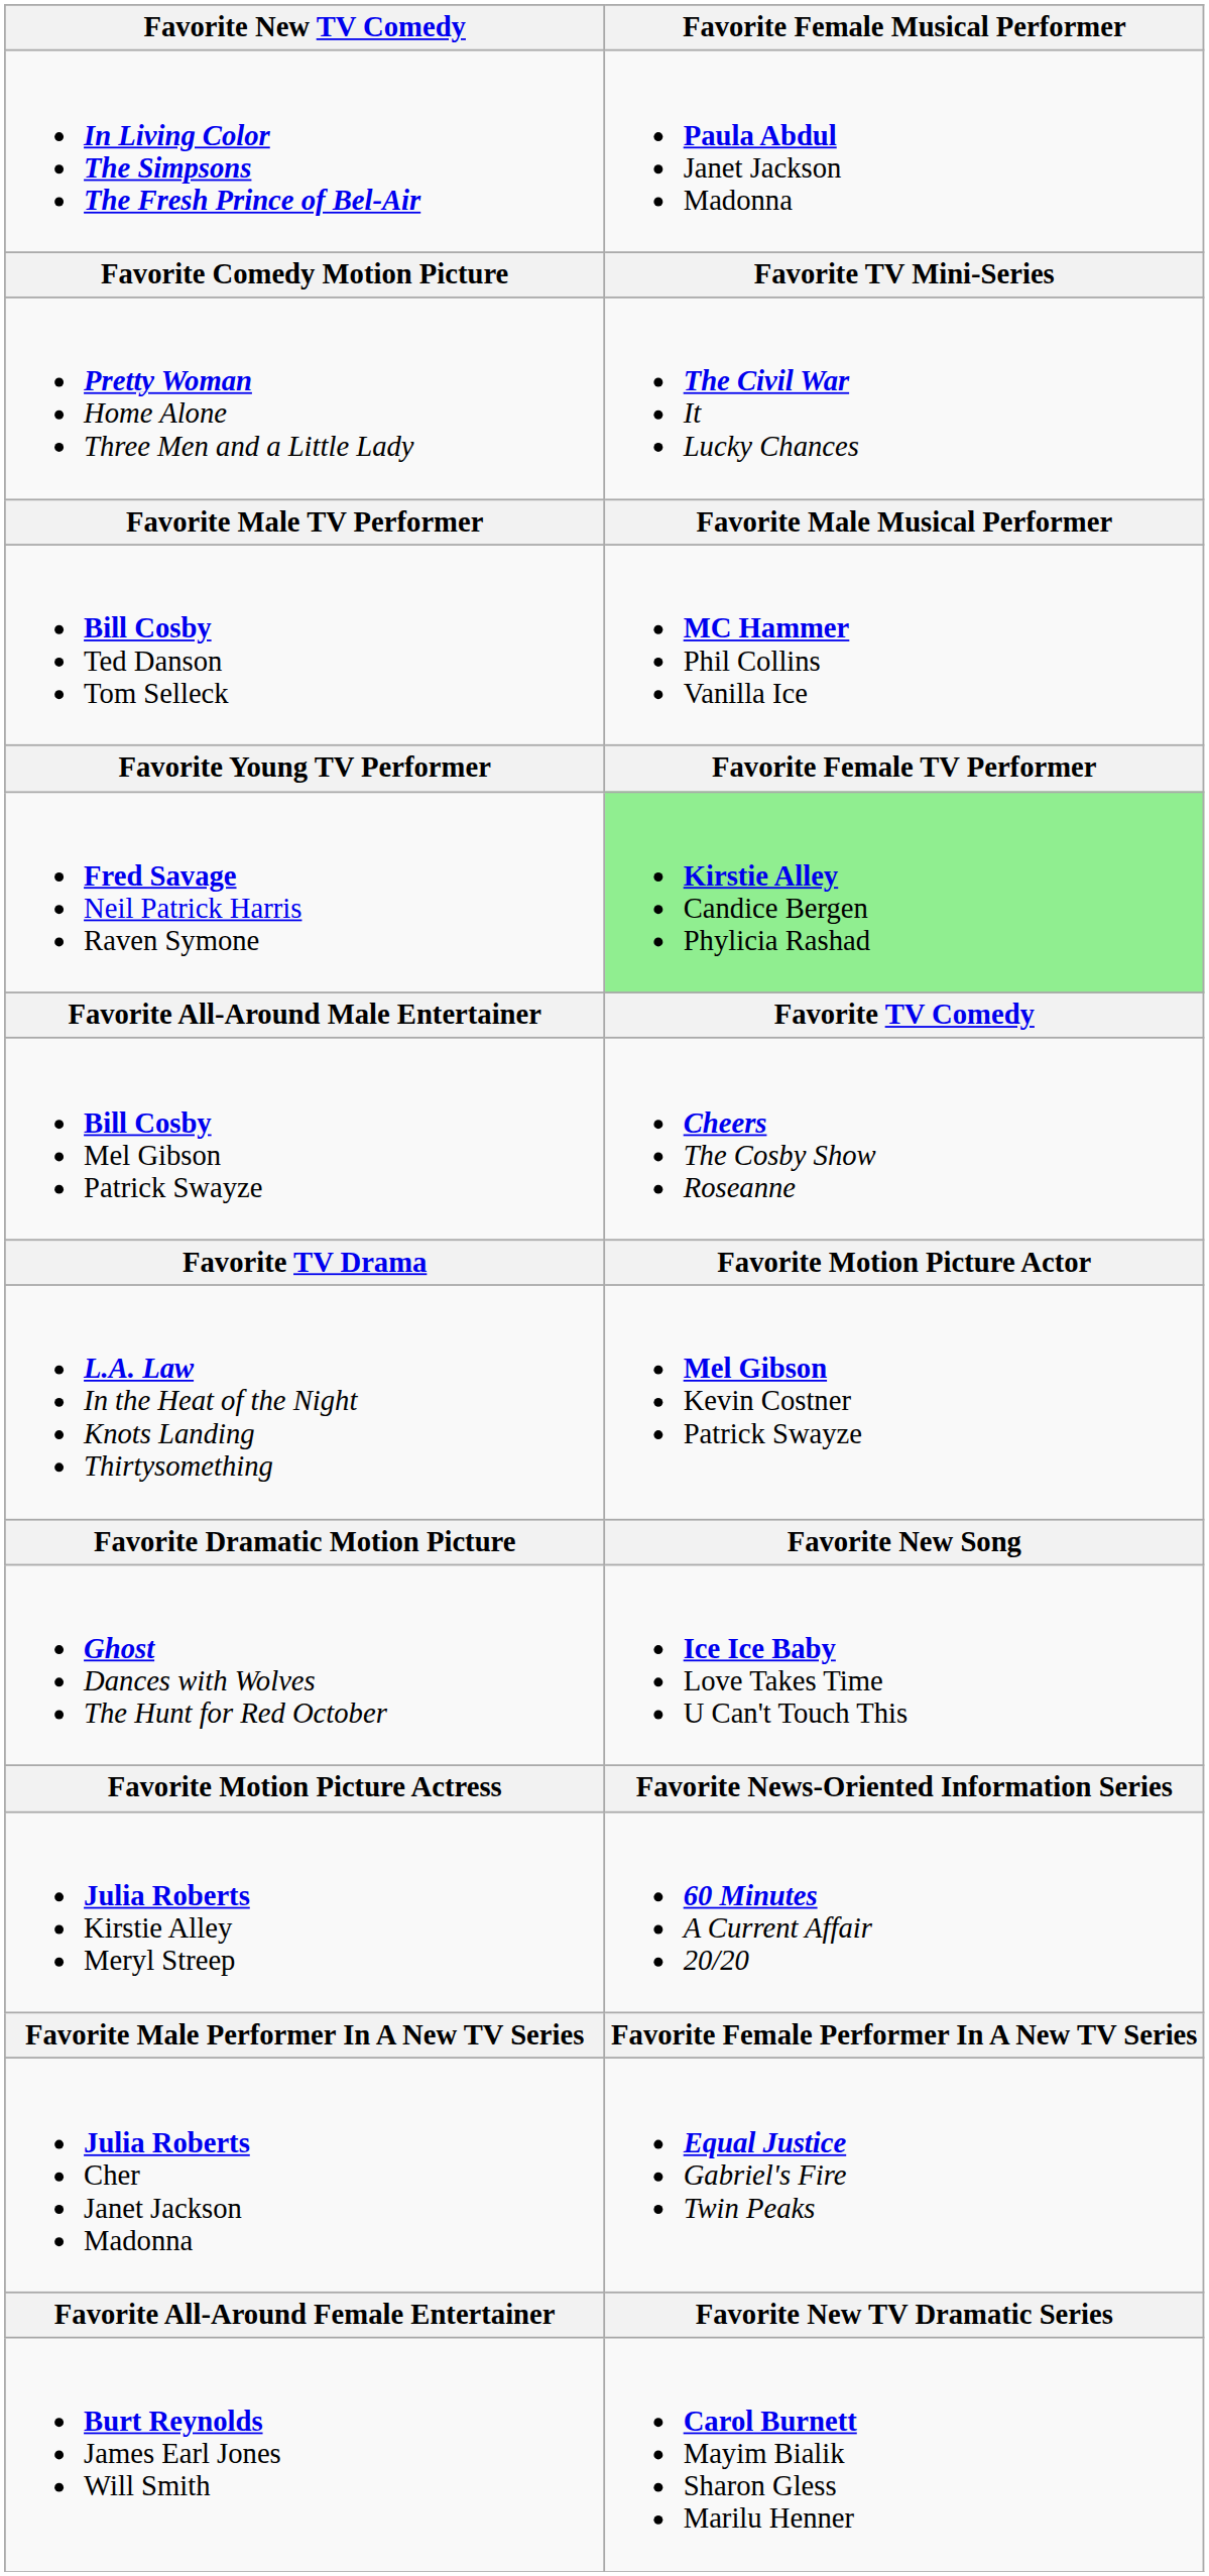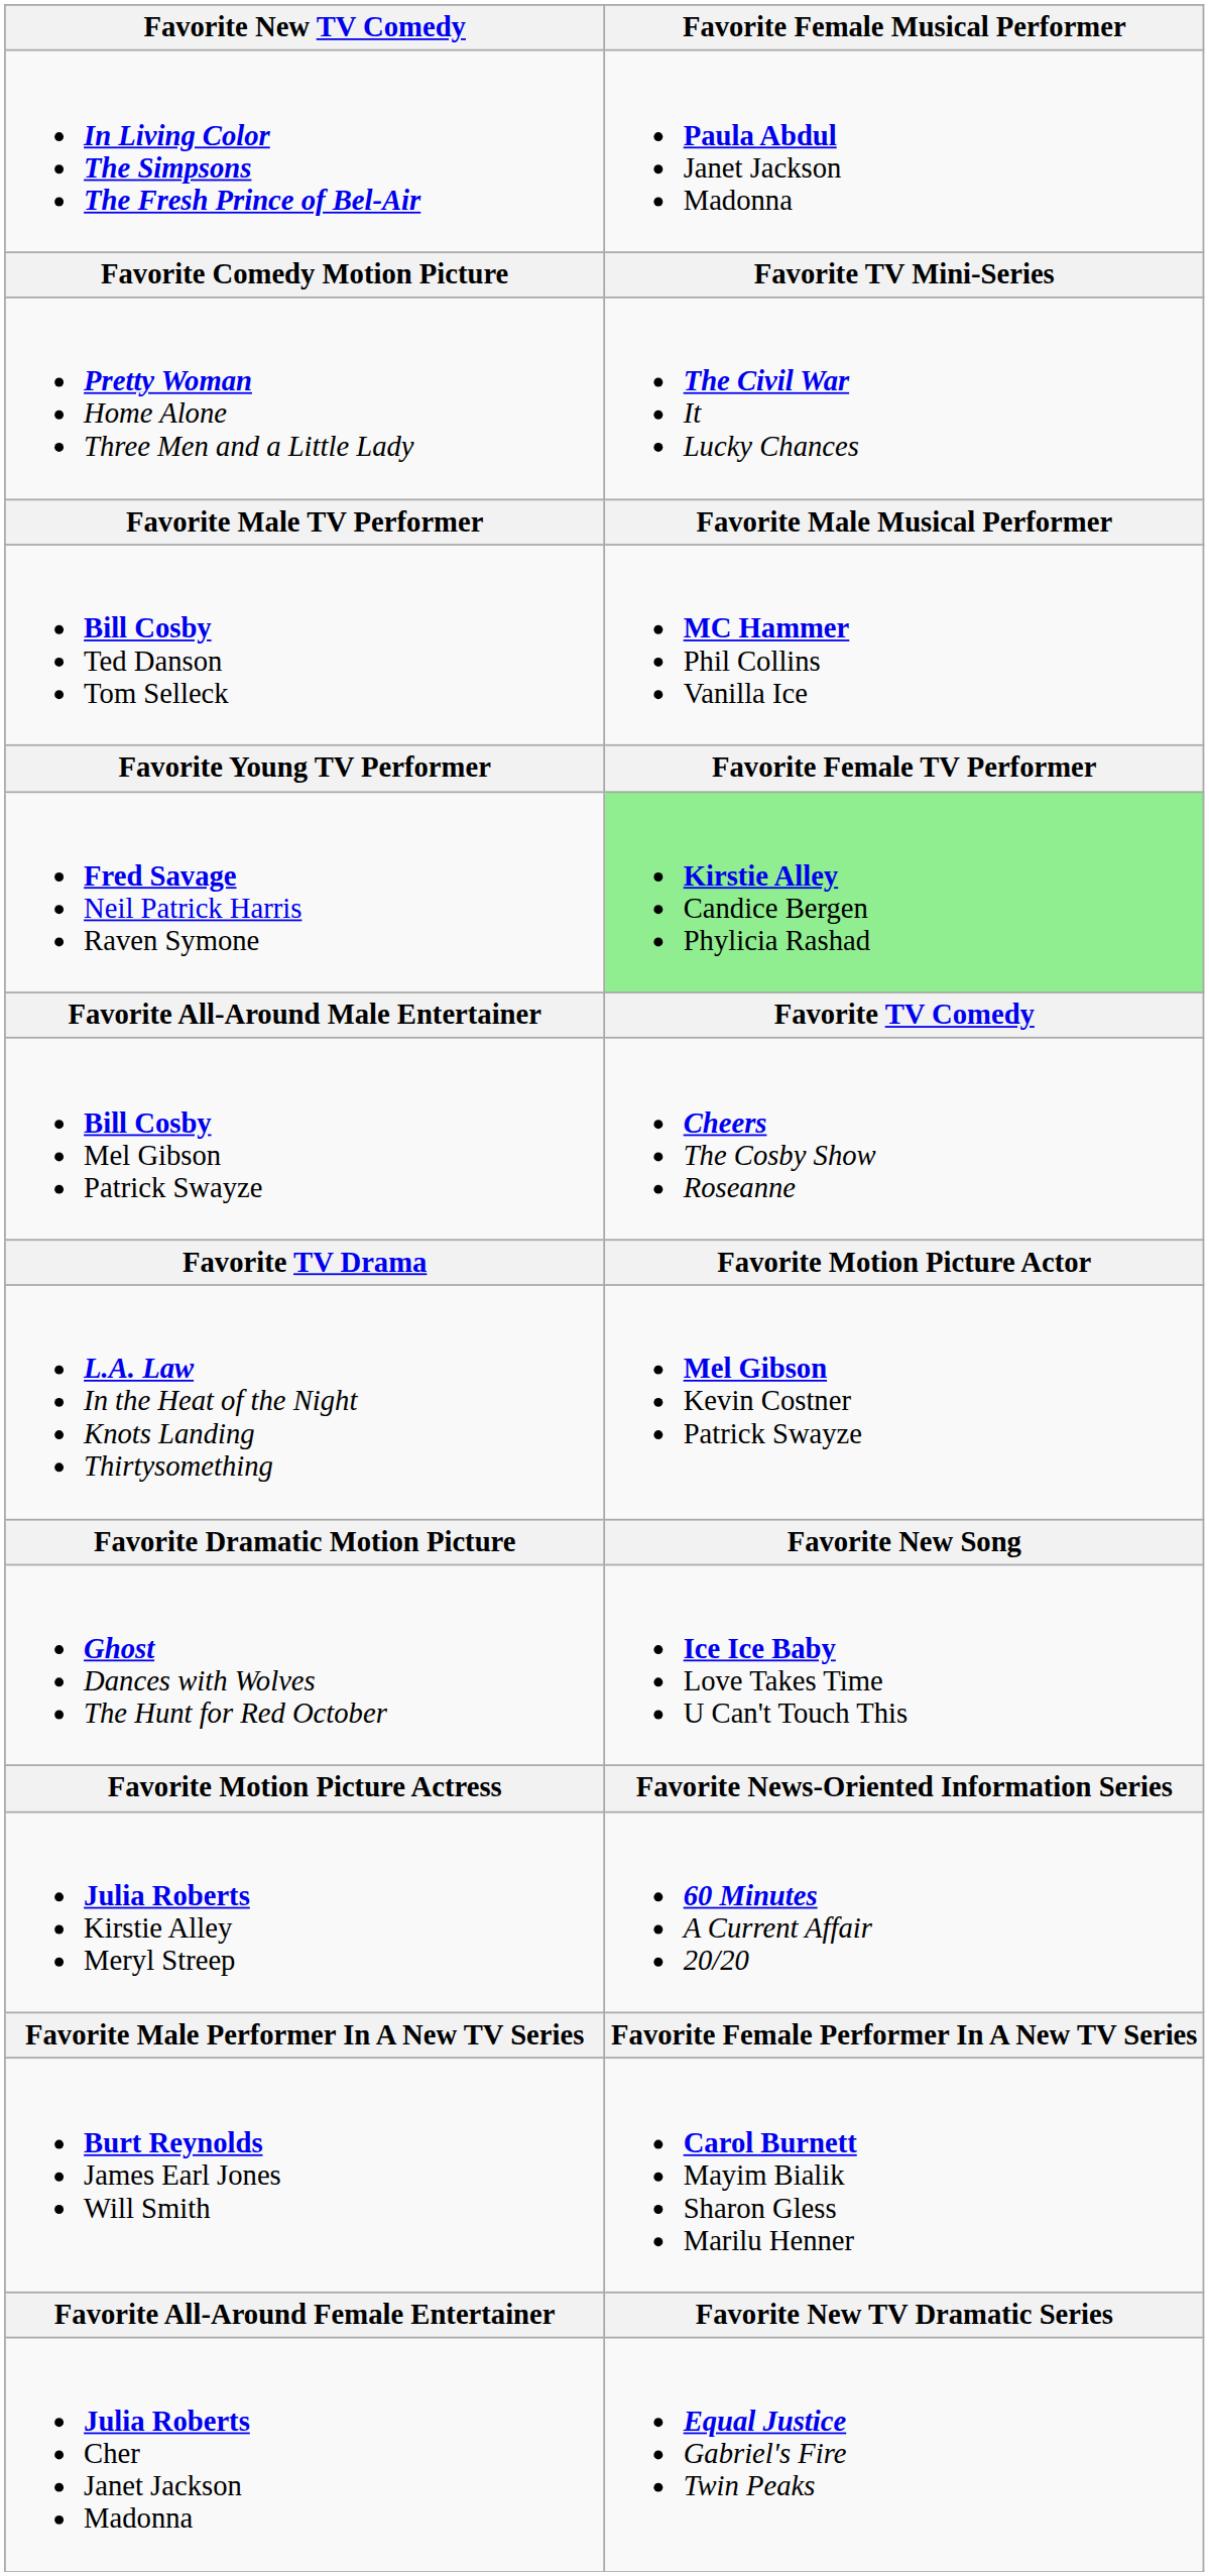 <table class="wikitable sortable">
 <tr>
 <th width="50%">Favorite New <a href='#'>TV Comedy</a></th>
 <th width="50%">Favorite Female Musical Performer</th>
 </tr>
 <tr>
 <td valign="top"><br><ul><li><strong><em><a href='#'>In Living Color</a></em></strong></li><li><strong><em><a href='#'>The Simpsons</a></em></strong></li><li><strong><em><a href='#'>The Fresh Prince of Bel-Air</a></em></strong></li></ul></td>
 <td valign="top"><br><ul><li><strong><a href='#'>Paula Abdul</a></strong></li><li>Janet Jackson</li><li>Madonna</li></ul></td>
 </tr>
 <tr>
 <th>Favorite Comedy Motion Picture</th>
 <th>Favorite TV Mini-Series</th>
 </tr>
 <tr>
 <td valign="top"><br><ul><li><strong><em><a href='#'>Pretty Woman</a></em></strong></li><li><em>Home Alone</em></li><li><em>Three Men and a Little Lady</em></li></ul></td>
 <td valign="top"><br><ul><li><strong><em><a href='#'>The Civil War</a></em></strong></li><li><em>It</em></li><li><em>Lucky Chances</em></li></ul></td>
 </tr>
 <tr>
 <th>Favorite Male TV Performer</th>
 <th>Favorite Male Musical Performer</th>
 </tr>
 <tr>
 <td valign="top"><br><ul><li><strong><a href='#'>Bill Cosby</a></strong></li><li>Ted Danson</li><li>Tom Selleck</li></ul></td>
 <td valign="top"><br><ul><li><strong><a href='#'>MC Hammer</a></strong></li><li>Phil Collins</li><li>Vanilla Ice</li></ul></td>
 </tr>
 <tr>
 <th>Favorite Young TV Performer</th>
 <th>Favorite Female TV Performer</th>
 </tr>
 <tr>
 <td valign="top"><br><ul><li><strong><a href='#'>Fred Savage</a></strong></li><li><a href='#'>Neil Patrick Harris</a></li><li>Raven Symone</li></ul></td>
 <td valign="top" style="background: lightgreen;"><br><ul><li><strong><a href='#'>Kirstie Alley</a></strong></li><li>Candice Bergen</li><li>Phylicia Rashad</li></ul></td>
 </tr>
 <tr>
 <th>Favorite All-Around Male Entertainer</th>
 <th>Favorite <a href='#'>TV Comedy</a></th>
 </tr>
 <tr>
 <td valign="top"><br><ul><li><strong><a href='#'>Bill Cosby</a></strong></li><li>Mel Gibson</li><li>Patrick Swayze</li></ul></td>
 <td valign="top"><br><ul><li><strong><em><a href='#'>Cheers</a></em></strong></li><li><em>The Cosby Show</em></li><li><em>Roseanne</em></li></ul></td>
 </tr>
 <tr>
 <th>Favorite <a href='#'>TV Drama</a></th>
 <th>Favorite Motion Picture Actor</th>
 </tr>
 <tr>
 <td valign="top"><br><ul><li><strong><em><a href='#'>L.A. Law</a></em></strong></li><li><em>In the Heat of the Night</em></li><li><em>Knots Landing</em></li><li><em>Thirtysomething</em></li></ul></td>
 <td valign="top"><br><ul><li><strong><a href='#'>Mel Gibson</a></strong></li><li>Kevin Costner</li><li>Patrick Swayze</li></ul></td>
 </tr>
 <tr>
 <th>Favorite Dramatic Motion Picture</th>
 <th>Favorite New Song</th>
 </tr>
 <tr>
 <td valign="top"><br><ul><li><strong><em><a href='#'>Ghost</a></em></strong></li><li><em>Dances with Wolves</em></li><li><em>The Hunt for Red October</em></li></ul></td>
 <td valign="top"><br><ul><li><strong><a href='#'>Ice Ice Baby</a></strong></li><li>Love Takes Time</li><li>U Can't Touch This</li></ul></td>
 </tr>
 <tr>
 <th>Favorite Motion Picture Actress</th>
 <th>Favorite News-Oriented Information Series</th>
 </tr>
 <tr>
 <td valign="top"><br><ul><li><strong><a href='#'>Julia Roberts</a></strong></li><li>Kirstie Alley</li><li>Meryl Streep</li></ul></td>
 <td valign="top"><br><ul><li><strong><em><a href='#'>60 Minutes</a></em></strong></li><li><em>A Current Affair</em></li><li><em>20/20</em></li></ul></td>
 </tr>
 <tr>
 <th>Favorite Male Performer In A New TV Series</th>
 <th>Favorite Female Performer In A New TV Series</th>
 </tr>
 <tr>
-<td valign="top"><br><ul><li><strong><a href='#'>Julia Roberts</a></strong></li><li>Cher</li><li>Janet Jackson</li><li>Madonna</li></ul></td>
-<td valign="top"><br><ul><li><strong><em><a href='#'>Equal Justice</a></em></strong></li><li><em>Gabriel's Fire</em></li><li><em>Twin Peaks</em></li></ul></td>
+<td valign="top"><br><ul><li><strong><a href='#'>Burt Reynolds</a></strong></li><li>James Earl Jones</li><li>Will Smith</li></ul></td>
+<td valign="top"><br><ul><li><strong><a href='#'>Carol Burnett</a></strong></li><li>Mayim Bialik</li><li>Sharon Gless</li><li>Marilu Henner</li></ul></td>
 </tr>
 <tr>
 <th>Favorite All-Around Female Entertainer</th>
 <th>Favorite New TV Dramatic Series</th>
 </tr>
 <tr>
-<td valign="top"><br><ul><li><strong><a href='#'>Burt Reynolds</a></strong></li><li>James Earl Jones</li><li>Will Smith</li></ul></td>
-<td valign="top"><br><ul><li><strong><a href='#'>Carol Burnett</a></strong></li><li>Mayim Bialik</li><li>Sharon Gless</li><li>Marilu Henner</li></ul></td>
+<td valign="top"><br><ul><li><strong><a href='#'>Julia Roberts</a></strong></li><li>Cher</li><li>Janet Jackson</li><li>Madonna</li></ul></td>
+<td valign="top"><br><ul><li><strong><em><a href='#'>Equal Justice</a></em></strong></li><li><em>Gabriel's Fire</em></li><li><em>Twin Peaks</em></li></ul></td>
 </tr>
 <tr>
 </tr>
 </table>
